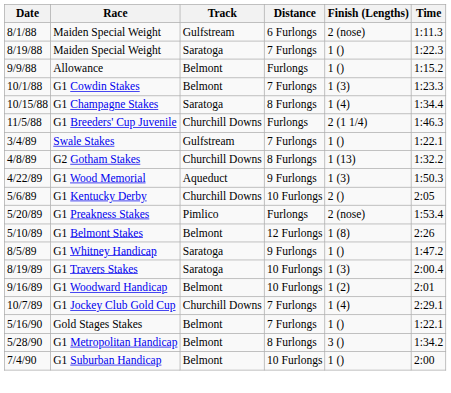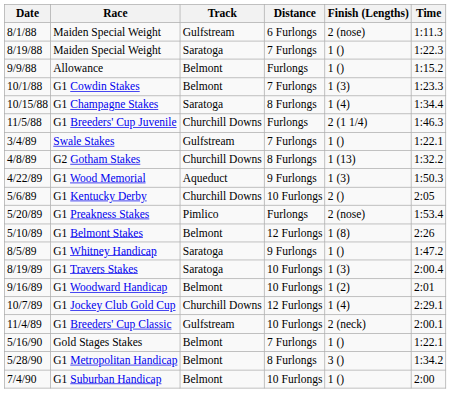 <table class="wikitable">
 <tr>
 <th>Date</th>
 <th>Race</th>
 <th>Track</th>
 <th>Distance</th>
 <th>Finish (Lengths)</th>
 <th>Time</th>
 </tr>
 <tr>
 <td>8/1/88</td>
 <td>Maiden Special Weight</td>
 <td>Gulfstream</td>
 <td>6 Furlongs</td>
 <td>2 (nose)</td>
 <td>1:11.3</td>
 </tr>
 <tr>
 <td>8/19/88</td>
 <td>Maiden Special Weight</td>
 <td>Saratoga</td>
 <td>7 Furlongs</td>
 <td>1 ()</td>
 <td>1:22.3</td>
 </tr>
 <tr>
 <td>9/9/88</td>
 <td>Allowance</td>
 <td>Belmont</td>
 <td> Furlongs</td>
 <td>1 ()</td>
 <td>1:15.2</td>
 </tr>
 <tr>
 <td>10/1/88</td>
 <td>G1 <a href='#'>Cowdin Stakes</a></td>
 <td>Belmont</td>
 <td>7 Furlongs</td>
 <td>1 (3)</td>
 <td>1:23.3</td>
 </tr>
 <tr>
 <td>10/15/88</td>
 <td>G1 <a href='#'>Champagne Stakes</a></td>
 <td>Saratoga</td>
 <td>8 Furlongs</td>
 <td>1 (4)</td>
 <td>1:34.4</td>
 </tr>
 <tr>
 <td>11/5/88</td>
 <td>G1 <a href='#'>Breeders' Cup Juvenile</a></td>
 <td>Churchill Downs</td>
 <td> Furlongs</td>
 <td>2 (1 1/4)</td>
 <td>1:46.3</td>
 </tr>
 <tr>
 <td>3/4/89</td>
 <td><a href='#'>Swale Stakes</a></td>
 <td>Gulfstream</td>
 <td>7 Furlongs</td>
 <td>1 ()</td>
 <td>1:22.1</td>
 </tr>
 <tr>
 <td>4/8/89</td>
 <td>G2 <a href='#'>Gotham Stakes</a></td>
 <td>Churchill Downs</td>
 <td>8 Furlongs</td>
 <td>1 (13)</td>
 <td>1:32.2</td>
 </tr>
 <tr>
 <td>4/22/89</td>
 <td>G1 <a href='#'>Wood Memorial</a></td>
 <td>Aqueduct</td>
 <td>9 Furlongs</td>
 <td>1 (3)</td>
 <td>1:50.3</td>
 </tr>
 <tr>
 <td>5/6/89</td>
 <td>G1 <a href='#'>Kentucky Derby</a></td>
 <td>Churchill Downs</td>
 <td>10 Furlongs</td>
 <td>2 ()</td>
 <td>2:05</td>
 </tr>
 <tr>
 <td>5/20/89</td>
 <td>G1 <a href='#'>Preakness Stakes</a></td>
 <td>Pimlico</td>
 <td> Furlongs</td>
 <td>2 (nose)</td>
 <td>1:53.4</td>
 </tr>
 <tr>
 <td>5/10/89</td>
 <td>G1 <a href='#'>Belmont Stakes</a></td>
 <td>Belmont</td>
 <td>12 Furlongs</td>
 <td>1 (8)</td>
 <td>2:26</td>
 </tr>
 <tr>
 <td>8/5/89</td>
 <td>G1 <a href='#'>Whitney Handicap</a></td>
 <td>Saratoga</td>
 <td>9 Furlongs</td>
 <td>1 ()</td>
 <td>1:47.2</td>
 </tr>
 <tr>
 <td>8/19/89</td>
 <td>G1 <a href='#'>Travers Stakes</a></td>
 <td>Saratoga</td>
 <td>10 Furlongs</td>
 <td>1 (3)</td>
 <td>2:00.4</td>
 </tr>
 <tr>
 <td>9/16/89</td>
 <td>G1 <a href='#'>Woodward Handicap</a></td>
 <td>Belmont</td>
 <td>10 Furlongs</td>
 <td>1 (2)</td>
 <td>2:01</td>
 </tr>
 <tr>
 <td>10/7/89</td>
 <td>G1 <a href='#'>Jockey Club Gold Cup</a></td>
 <td>Churchill Downs</td>
-<td>7 Furlongs</td>
+<td>12 Furlongs</td>
 <td>1 (4)</td>
 <td>2:29.1</td>
+</tr>
+<tr>
+<td>11/4/89</td>
+<td>G1 <a href='#'>Breeders' Cup Classic</a></td>
+<td>Gulfstream</td>
+<td>10 Furlongs</td>
+<td>2 (neck)</td>
+<td>2:00.1</td>
 </tr>
 <tr>
 <td>5/16/90</td>
 <td>Gold Stages Stakes</td>
 <td>Belmont</td>
 <td>7 Furlongs</td>
 <td>1 ()</td>
 <td>1:22.1</td>
 </tr>
 <tr>
 <td>5/28/90</td>
 <td>G1 <a href='#'>Metropolitan Handicap</a></td>
 <td>Belmont</td>
 <td>8 Furlongs</td>
 <td>3 ()</td>
 <td>1:34.2</td>
 </tr>
 <tr>
 <td>7/4/90</td>
 <td>G1 <a href='#'>Suburban Handicap</a></td>
 <td>Belmont</td>
 <td>10 Furlongs</td>
 <td>1 ()</td>
 <td>2:00</td>
 </tr>
 </table>
